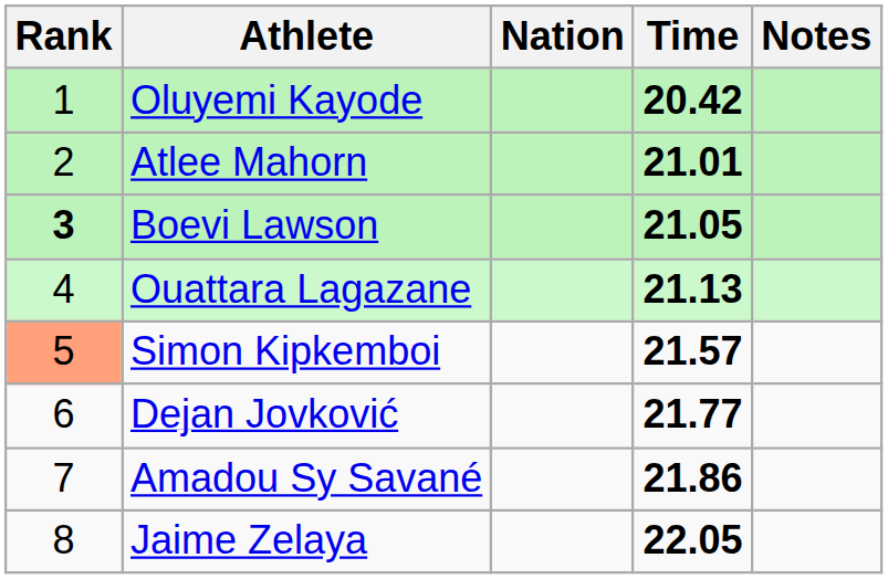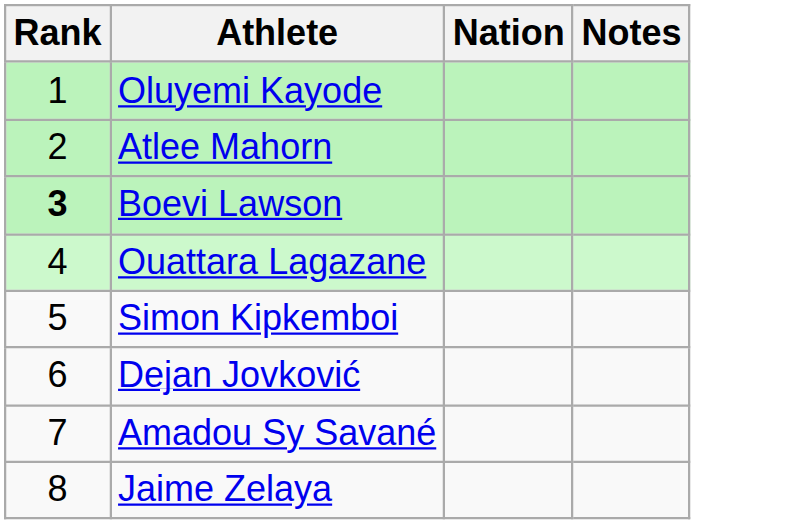 <table class="wikitable sortable" style="text-align:center">
 <tr>
 <th>Rank</th>
 <th>Athlete</th>
 <th>Nation</th>
-<th>Time</th>
 <th>Notes</th>
 </tr>
 <tr style="background:#bbf3bb;">
 <td>1</td>
 <td align=left><a href='#'>Oluyemi Kayode</a></td>
 <td align=left></td>
-<td><strong>20.42</strong></td>
 <td></td>
 </tr>
 <tr style="background:#bbf3bb;">
 <td>2</td>
 <td align=left><a href='#'>Atlee Mahorn</a></td>
 <td align=left></td>
-<td><strong>21.01</strong></td>
 <td></td>
 </tr>
 <tr style="background:#bbf3bb;">
 <td><strong>3</strong></td>
 <td align=left><a href='#'>Boevi Lawson</a></td>
 <td align=left></td>
-<td><strong>21.05</strong></td>
 <td></td>
 </tr>
 <tr style="background:#ccf9cc;">
 <td>4</td>
 <td align=left><a href='#'>Ouattara Lagazane</a></td>
 <td align=left></td>
-<td><strong>21.13</strong></td>
 <td></td>
 </tr>
 <tr>
-<td style="background: lightsalmon;">5</td>
+<td>5</td>
 <td align=left><a href='#'>Simon Kipkemboi</a></td>
 <td align=left></td>
-<td><strong>21.57</strong></td>
 <td></td>
 </tr>
 <tr>
 <td>6</td>
 <td align=left><a href='#'>Dejan Jovković</a></td>
 <td align=left></td>
-<td><strong>21.77</strong></td>
 <td></td>
 </tr>
 <tr>
 <td>7</td>
 <td align=left><a href='#'>Amadou Sy Savané</a></td>
 <td align=left></td>
-<td><strong>21.86</strong></td>
 <td></td>
 </tr>
 <tr>
 <td>8</td>
 <td align=left><a href='#'>Jaime Zelaya</a></td>
 <td align=left></td>
-<td><strong>22.05</strong></td>
 <td></td>
 </tr>
 </table>
